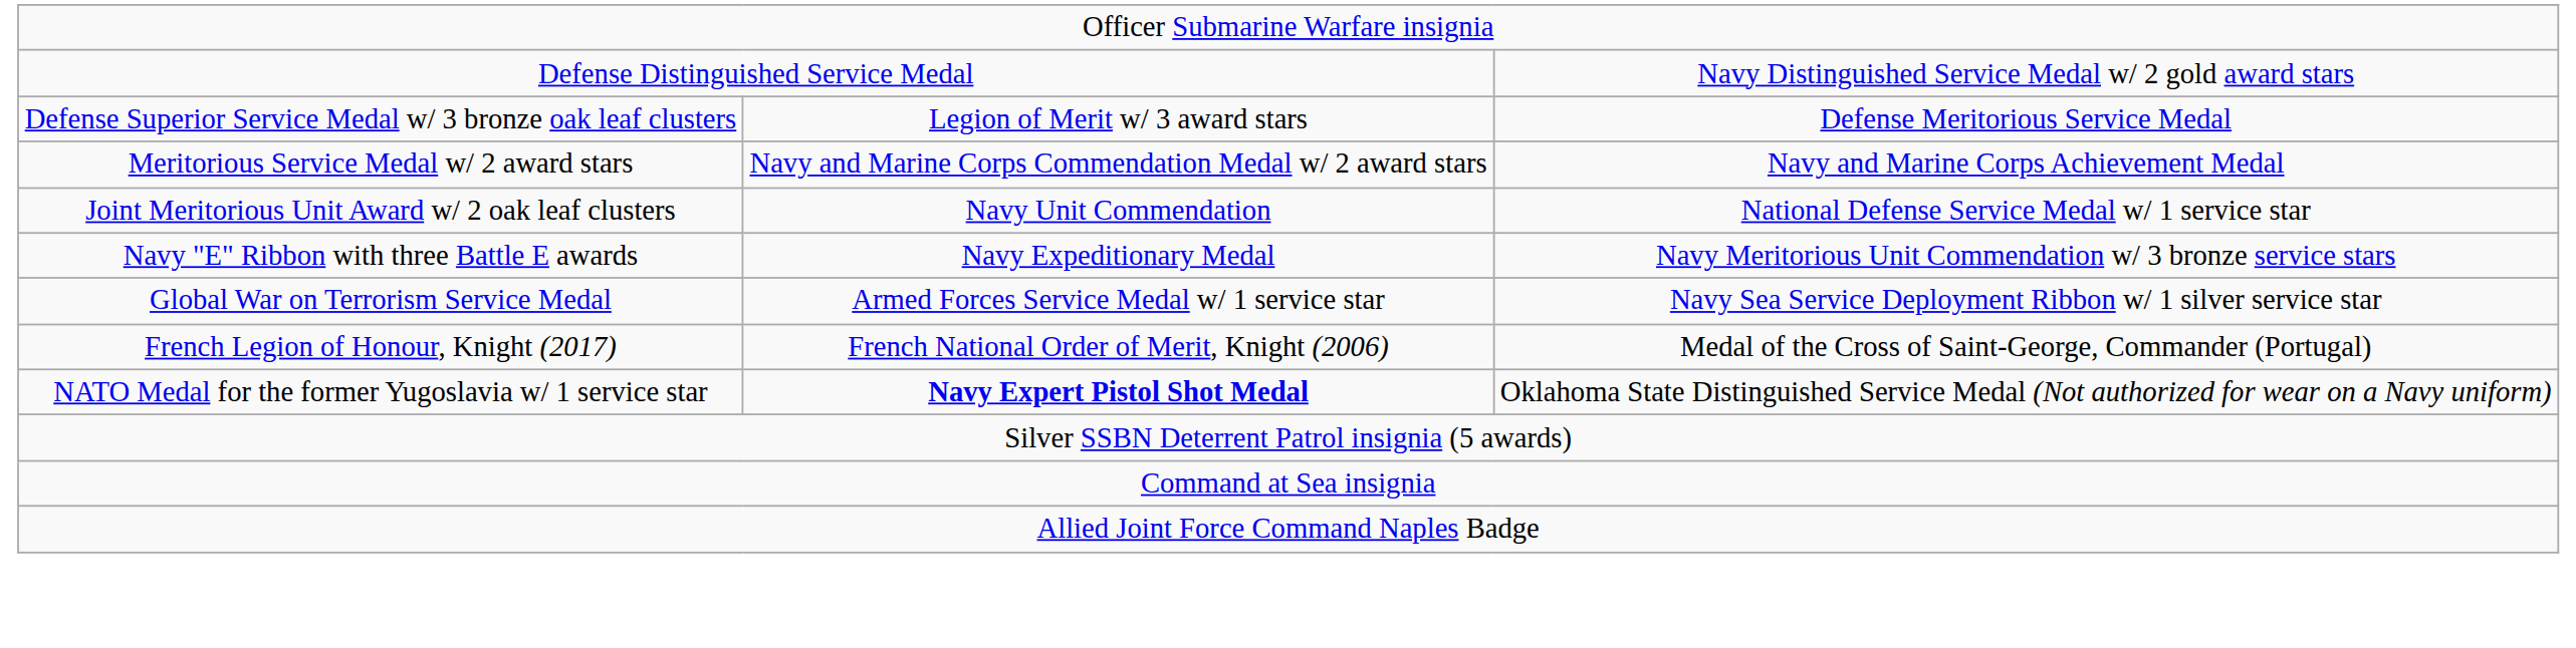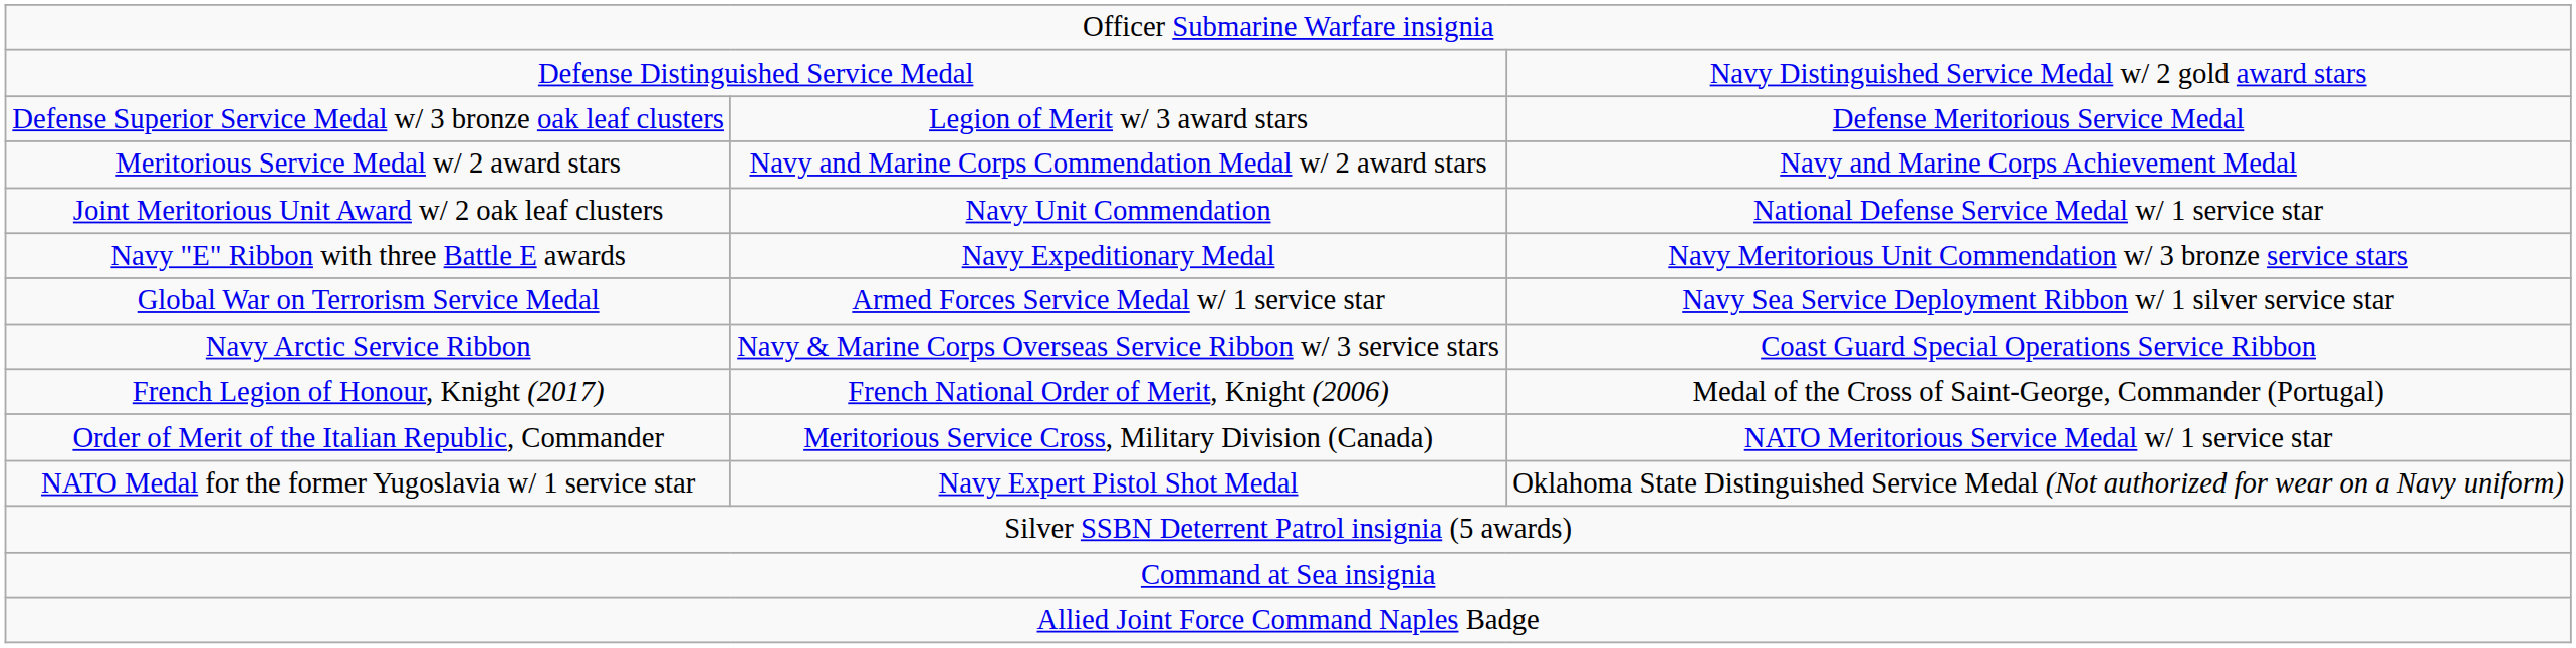 <table class="wikitable" style="margin:1em auto; text-align:center;">
 <tr>
 <td colspan="3">Officer <a href='#'>Submarine Warfare insignia</a></td>
 </tr>
 <tr>
 <td colspan="2"><a href='#'>Defense Distinguished Service Medal</a></td>
 <td><a href='#'>Navy Distinguished Service Medal</a> w/ 2 gold <a href='#'>award stars</a></td>
 </tr>
 <tr>
 <td><a href='#'>Defense Superior Service Medal</a> w/ 3 bronze <a href='#'>oak leaf clusters</a></td>
 <td><a href='#'>Legion of Merit</a> w/ 3 award stars</td>
 <td><a href='#'>Defense Meritorious Service Medal</a></td>
 </tr>
 <tr>
 <td><a href='#'>Meritorious Service Medal</a> w/ 2 award stars</td>
 <td><a href='#'>Navy and Marine Corps Commendation Medal</a> w/ 2 award stars</td>
 <td><a href='#'>Navy and Marine Corps Achievement Medal</a></td>
 </tr>
 <tr>
 <td><a href='#'>Joint Meritorious Unit Award</a> w/ 2 oak leaf clusters</td>
 <td><a href='#'>Navy Unit Commendation</a></td>
 <td><a href='#'>National Defense Service Medal</a> w/ 1 service star</td>
 </tr>
 <tr>
 <td><a href='#'>Navy "E" Ribbon</a> with three <a href='#'>Battle E</a> awards</td>
 <td><a href='#'>Navy Expeditionary Medal</a></td>
 <td><a href='#'>Navy Meritorious Unit Commendation</a> w/ 3 bronze <a href='#'>service stars</a></td>
 </tr>
 <tr>
 <td><a href='#'>Global War on Terrorism Service Medal</a></td>
 <td><a href='#'>Armed Forces Service Medal</a> w/ 1 service star</td>
 <td><a href='#'>Navy Sea Service Deployment Ribbon</a> w/ 1 silver service star</td>
 </tr>
 <tr>
+<td><a href='#'>Navy Arctic Service Ribbon</a></td>
+<td><a href='#'>Navy & Marine Corps Overseas Service Ribbon</a> w/ 3 service stars</td>
+<td><a href='#'>Coast Guard Special Operations Service Ribbon</a></td>
+</tr>
+<tr>
 <td><a href='#'>French Legion of Honour</a>, Knight <em>(2017)</em></td>
 <td><a href='#'>French National Order of Merit</a>, Knight <em>(2006)</em></td>
 <td>Medal of the Cross of Saint-George, Commander (Portugal)</td>
 </tr>
 <tr>
+<td><a href='#'>Order of Merit of the Italian Republic</a>, Commander</td>
+<td><a href='#'>Meritorious Service Cross</a>, Military Division (Canada)</td>
+<td><a href='#'>NATO Meritorious Service Medal</a> w/ 1 service star</td>
+</tr>
+<tr>
 <td><a href='#'>NATO Medal</a> for the former Yugoslavia w/ 1 service star</td>
-<td><strong><a href='#'>Navy Expert Pistol Shot Medal</a></strong></td>
+<td><a href='#'>Navy Expert Pistol Shot Medal</a></td>
 <td>Oklahoma State Distinguished Service Medal <em>(Not authorized for wear on a Navy uniform)</em></td>
 </tr>
 <tr>
 <td colspan="3">Silver <a href='#'>SSBN Deterrent Patrol insignia</a> (5 awards)</td>
 </tr>
 <tr>
 <td colspan="3"><a href='#'>Command at Sea insignia</a></td>
 </tr>
 <tr>
 <td colspan="3"><a href='#'>Allied Joint Force Command Naples</a> Badge</td>
 </tr>
 </table>
